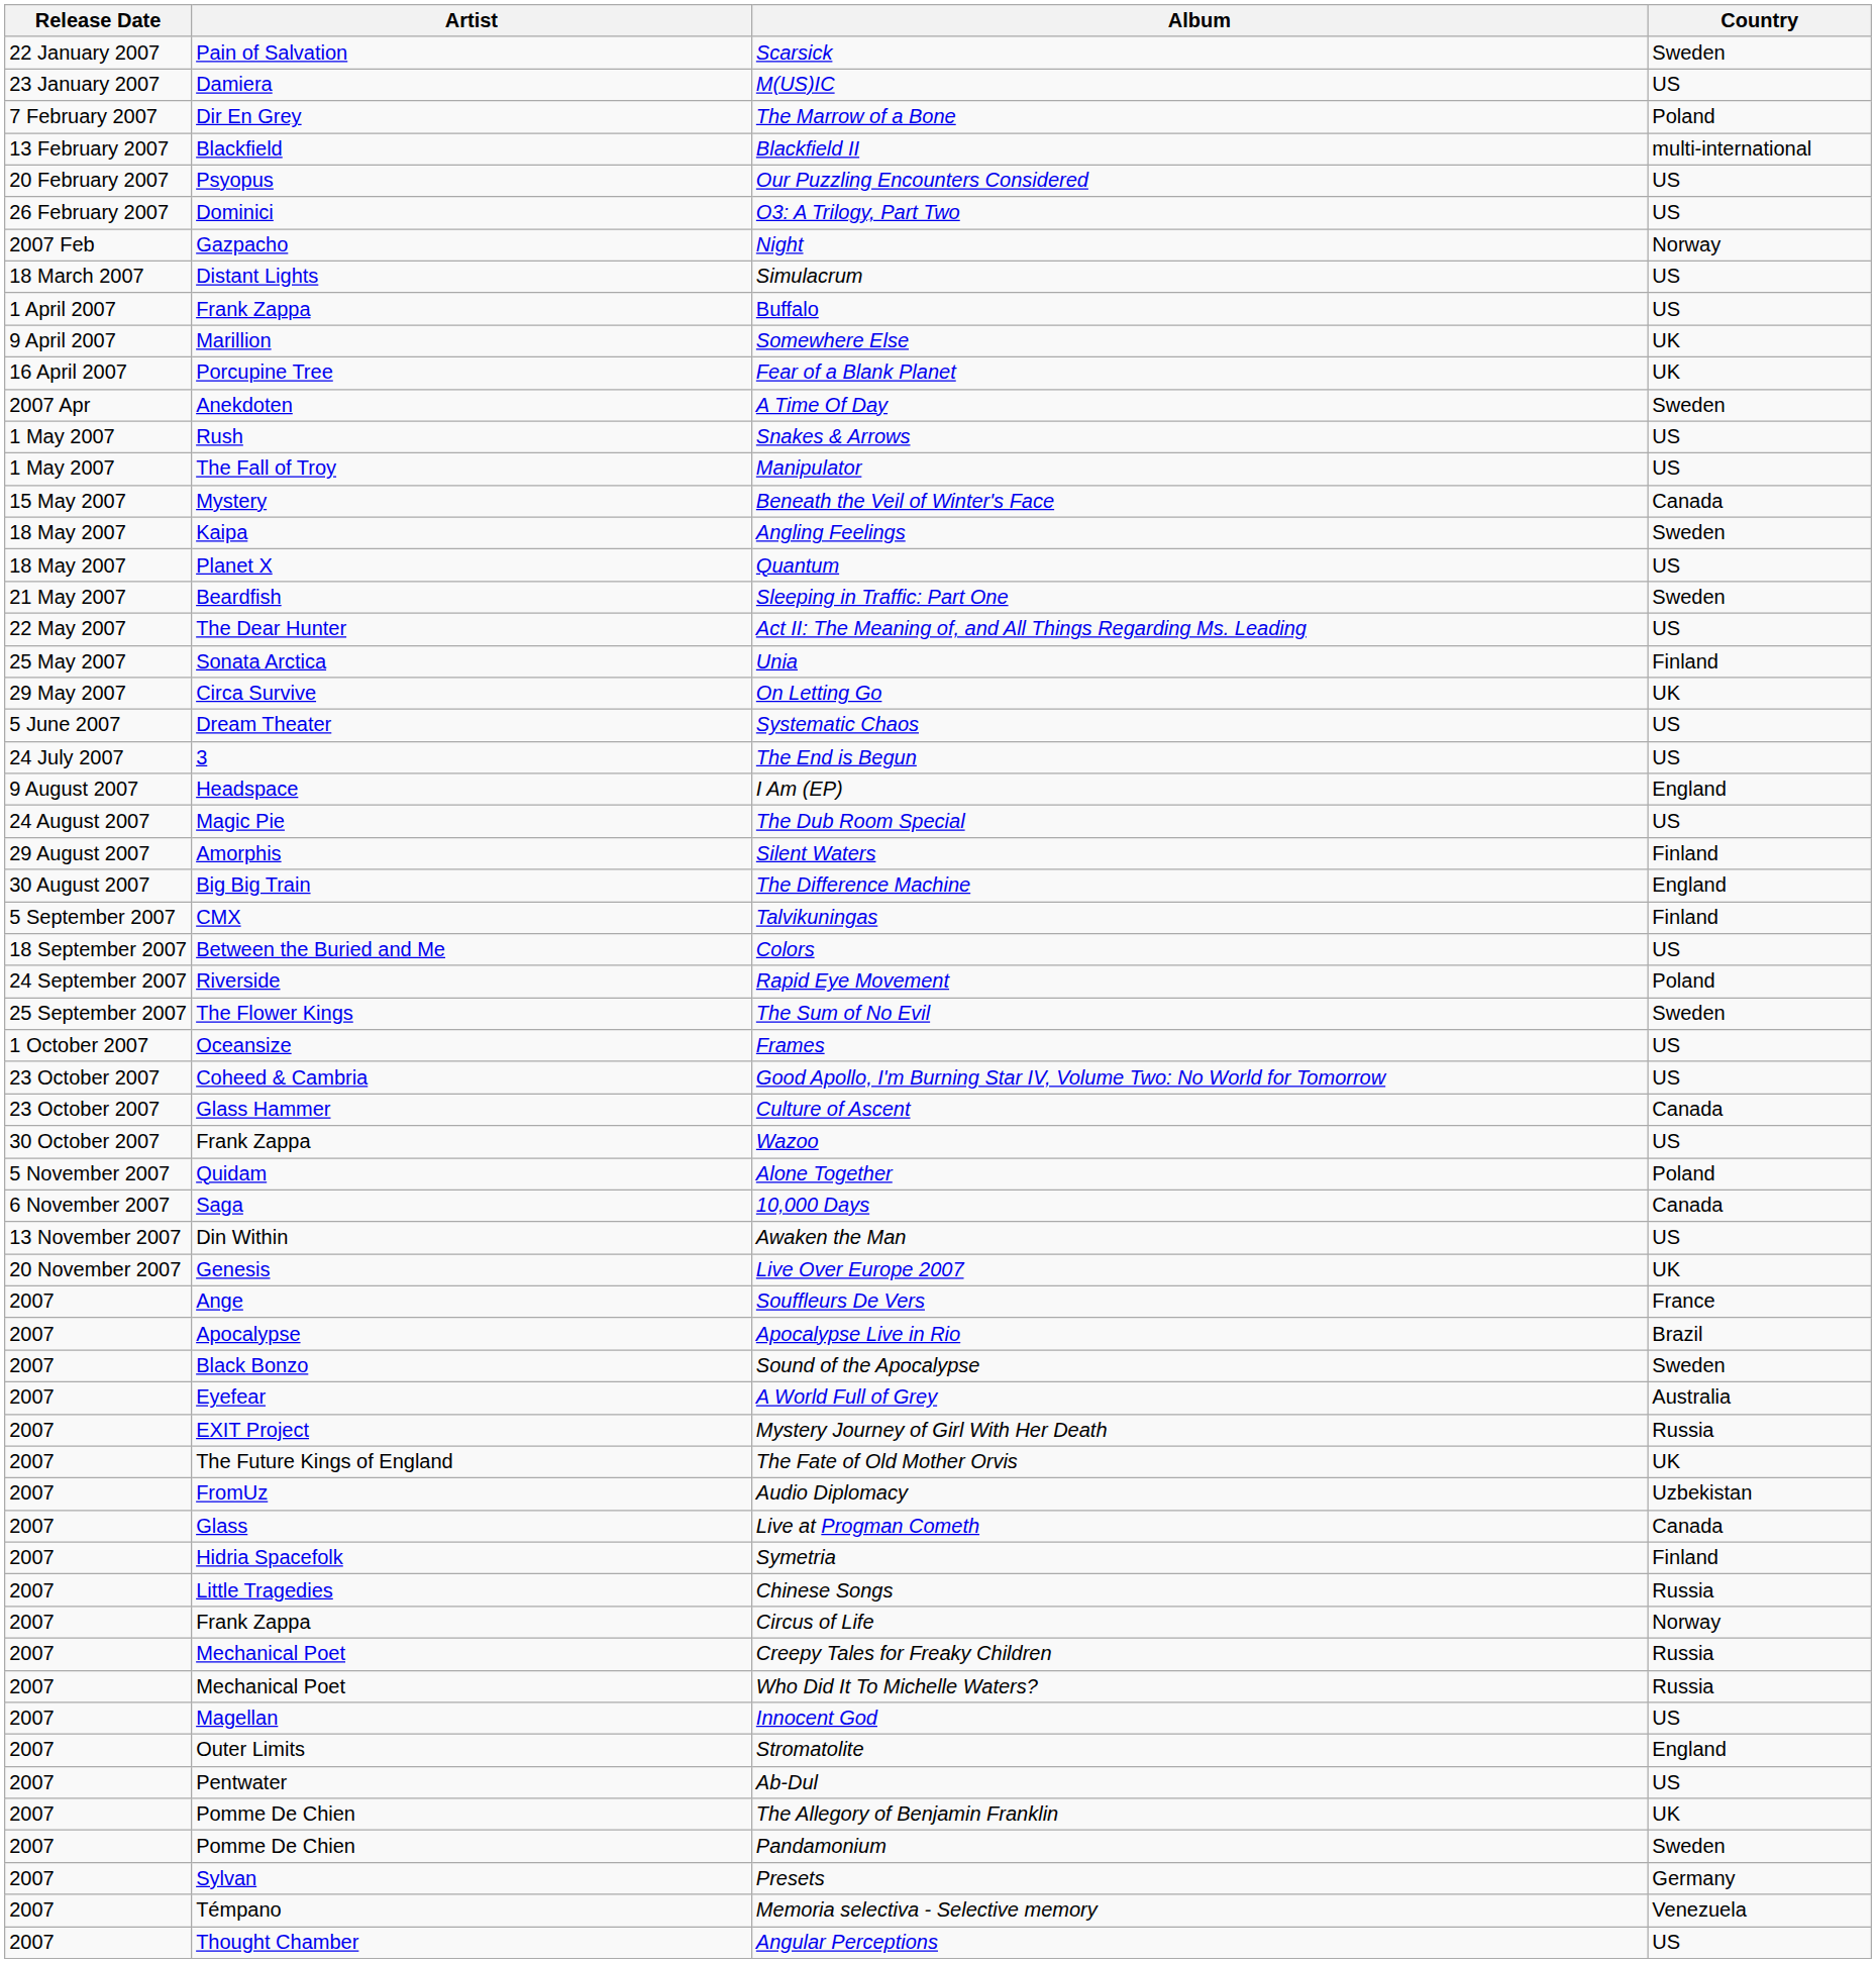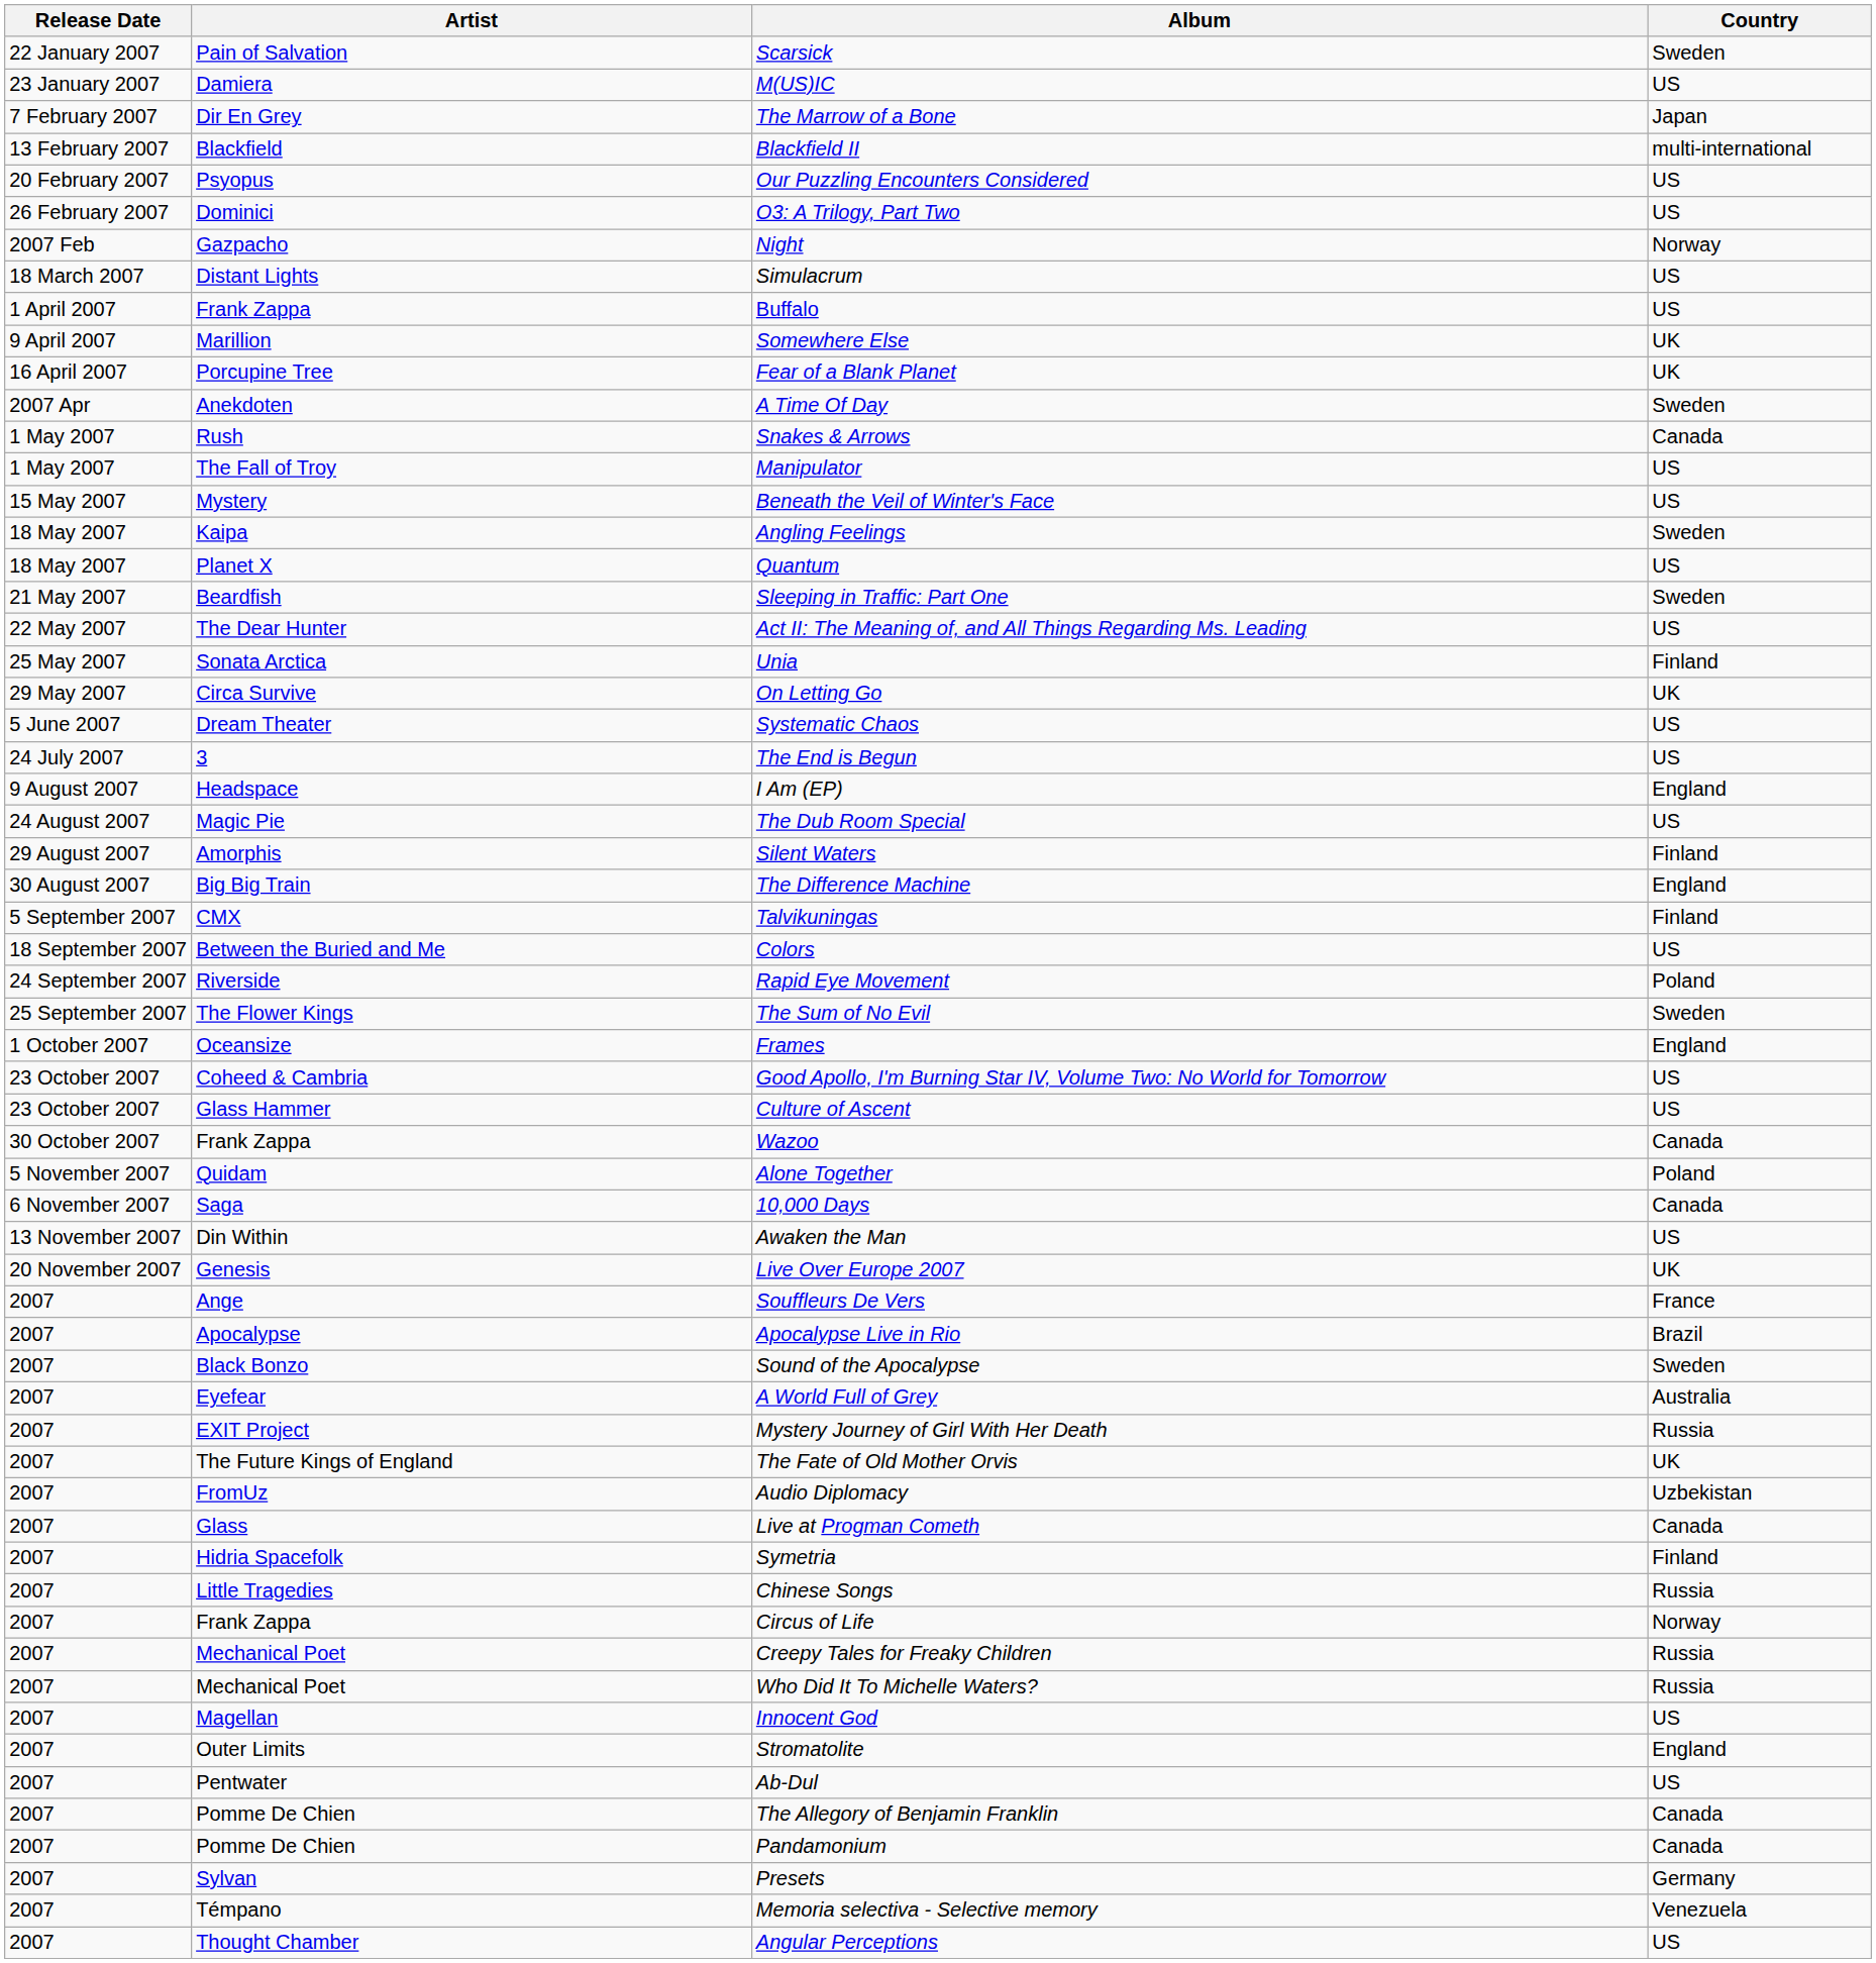 <table class="wikitable">
 <tr>
 <th align=center width="10%">Release Date</th>
 <th align=center width="30%">Artist</th>
 <th align=center width="48%">Album</th>
 <th align=center width="12%">Country</th>
 </tr>
 <tr>
 <td>22 January 2007</td>
 <td><a href='#'>Pain of Salvation</a></td>
 <td><em><a href='#'>Scarsick</a></em></td>
 <td>Sweden</td>
 </tr>
 <tr>
 <td>23 January 2007</td>
 <td><a href='#'>Damiera</a></td>
 <td><em><a href='#'>M(US)IC</a></em></td>
 <td>US</td>
 </tr>
 <tr>
 <td>7 February 2007</td>
 <td><a href='#'>Dir En Grey</a></td>
 <td><em><a href='#'>The Marrow of a Bone</a></em></td>
-<td>Poland</td>
+<td>Japan</td>
 </tr>
 <tr>
 <td>13 February 2007</td>
 <td><a href='#'>Blackfield</a></td>
 <td><em><a href='#'>Blackfield II</a></em></td>
 <td>multi-international</td>
 </tr>
 <tr>
 <td>20 February 2007</td>
 <td><a href='#'>Psyopus</a></td>
 <td><em><a href='#'>Our Puzzling Encounters Considered</a></em></td>
 <td>US</td>
 </tr>
 <tr>
 <td>26 February 2007</td>
 <td><a href='#'>Dominici</a></td>
 <td><em><a href='#'>O3: A Trilogy, Part Two</a></em></td>
 <td>US</td>
 </tr>
 <tr>
 <td>2007 Feb</td>
 <td><a href='#'>Gazpacho</a></td>
 <td><em><a href='#'>Night</a></em></td>
 <td>Norway</td>
 </tr>
 <tr>
 <td>18 March 2007</td>
 <td><a href='#'>Distant Lights</a></td>
 <td><em>Simulacrum</em></td>
 <td>US</td>
 </tr>
 <tr>
 <td>1 April 2007</td>
 <td><a href='#'>Frank Zappa</a></td>
 <td><a href='#'>Buffalo</a></td>
 <td>US</td>
 </tr>
 <tr>
 <td>9 April 2007</td>
 <td><a href='#'>Marillion</a></td>
 <td><em><a href='#'>Somewhere Else</a></em></td>
 <td>UK</td>
 </tr>
 <tr>
 <td>16 April 2007</td>
 <td><a href='#'>Porcupine Tree</a></td>
 <td><em><a href='#'>Fear of a Blank Planet</a></em></td>
 <td>UK</td>
 </tr>
 <tr>
 <td>2007 Apr</td>
 <td><a href='#'>Anekdoten</a></td>
 <td><em><a href='#'>A Time Of Day</a></em></td>
 <td>Sweden</td>
 </tr>
 <tr>
 <td>1 May 2007</td>
 <td><a href='#'>Rush</a></td>
 <td><em><a href='#'>Snakes & Arrows</a></em></td>
-<td>US</td>
+<td>Canada</td>
 </tr>
 <tr>
 <td>1 May 2007</td>
 <td><a href='#'>The Fall of Troy</a></td>
 <td><em><a href='#'>Manipulator</a></em></td>
 <td>US</td>
 </tr>
 <tr>
 <td>15 May 2007</td>
 <td><a href='#'>Mystery</a></td>
 <td><em><a href='#'>Beneath the Veil of Winter's Face</a></em></td>
-<td>Canada</td>
+<td>US</td>
 </tr>
 <tr>
 <td>18 May 2007</td>
 <td><a href='#'>Kaipa</a></td>
 <td><em><a href='#'>Angling Feelings</a></em></td>
 <td>Sweden</td>
 </tr>
 <tr>
 <td>18 May 2007</td>
 <td><a href='#'>Planet X</a></td>
 <td><em><a href='#'>Quantum</a></em></td>
 <td>US</td>
 </tr>
 <tr>
 <td>21 May 2007</td>
 <td><a href='#'>Beardfish</a></td>
 <td><em><a href='#'>Sleeping in Traffic: Part One</a></em></td>
 <td>Sweden</td>
 </tr>
 <tr>
 <td>22 May 2007</td>
 <td><a href='#'>The Dear Hunter</a></td>
 <td><em><a href='#'>Act II: The Meaning of, and All Things Regarding Ms. Leading</a></em></td>
 <td>US</td>
 </tr>
 <tr>
 <td>25 May 2007</td>
 <td><a href='#'>Sonata Arctica</a></td>
 <td><em><a href='#'>Unia</a></em></td>
 <td>Finland</td>
 </tr>
 <tr>
 <td>29 May 2007</td>
 <td><a href='#'>Circa Survive</a></td>
 <td><em><a href='#'>On Letting Go</a></em></td>
 <td>UK</td>
 </tr>
 <tr>
 <td>5 June 2007</td>
 <td><a href='#'>Dream Theater</a></td>
 <td><em><a href='#'>Systematic Chaos</a></em></td>
 <td>US</td>
 </tr>
 <tr>
 <td>24 July 2007</td>
 <td><a href='#'>3</a></td>
 <td><em><a href='#'>The End is Begun</a></em></td>
 <td>US</td>
 </tr>
 <tr>
 <td>9 August 2007</td>
 <td><a href='#'>Headspace</a></td>
 <td><em>I Am (EP)</em></td>
 <td>England</td>
 </tr>
 <tr>
 <td>24 August 2007</td>
 <td><a href='#'>Magic Pie</a></td>
 <td><em><a href='#'>The Dub Room Special</a></em></td>
 <td>US</td>
 </tr>
 <tr>
 <td>29 August 2007</td>
 <td><a href='#'>Amorphis</a></td>
 <td><em><a href='#'>Silent Waters</a></em></td>
 <td>Finland</td>
 </tr>
 <tr>
 <td>30 August 2007</td>
 <td><a href='#'>Big Big Train</a></td>
 <td><em><a href='#'>The Difference Machine</a></em></td>
 <td>England</td>
 </tr>
 <tr>
 <td>5 September 2007</td>
 <td><a href='#'>CMX</a></td>
 <td><em><a href='#'>Talvikuningas</a></em></td>
 <td>Finland</td>
 </tr>
 <tr>
 <td>18 September 2007</td>
 <td><a href='#'>Between the Buried and Me</a></td>
 <td><em><a href='#'>Colors</a></em></td>
 <td>US</td>
 </tr>
 <tr>
 <td>24 September 2007</td>
 <td><a href='#'>Riverside</a></td>
 <td><em><a href='#'>Rapid Eye Movement</a></em></td>
 <td>Poland</td>
 </tr>
 <tr>
 <td>25 September 2007</td>
 <td><a href='#'>The Flower Kings</a></td>
 <td><em><a href='#'>The Sum of No Evil</a></em></td>
 <td>Sweden</td>
 </tr>
 <tr>
 <td>1 October 2007</td>
 <td><a href='#'>Oceansize</a></td>
 <td><em><a href='#'>Frames</a></em></td>
-<td>US</td>
+<td>England</td>
 </tr>
 <tr>
 <td>23 October 2007</td>
 <td><a href='#'>Coheed & Cambria</a></td>
 <td><em><a href='#'>Good Apollo, I'm Burning Star IV, Volume Two: No World for Tomorrow</a></em></td>
 <td>US</td>
 </tr>
 <tr>
 <td>23 October 2007</td>
 <td><a href='#'>Glass Hammer</a></td>
 <td><em><a href='#'>Culture of Ascent</a></em></td>
-<td>Canada</td>
+<td>US</td>
 </tr>
 <tr>
 <td>30 October 2007</td>
 <td>Frank Zappa</td>
 <td><em><a href='#'>Wazoo</a></em></td>
-<td>US</td>
+<td>Canada</td>
 </tr>
 <tr>
 <td>5 November 2007</td>
 <td><a href='#'>Quidam</a></td>
 <td><em><a href='#'>Alone Together</a></em></td>
 <td>Poland</td>
 </tr>
 <tr>
 <td>6 November 2007</td>
 <td><a href='#'>Saga</a></td>
 <td><em><a href='#'>10,000 Days</a></em></td>
 <td>Canada</td>
 </tr>
 <tr>
 <td>13 November 2007</td>
 <td>Din Within</td>
 <td><em>Awaken the Man</em></td>
 <td>US</td>
 </tr>
 <tr>
 <td>20 November 2007</td>
 <td><a href='#'>Genesis</a></td>
 <td><em><a href='#'>Live Over Europe 2007</a></em></td>
 <td>UK</td>
 </tr>
 <tr>
 <td>2007</td>
 <td><a href='#'>Ange</a></td>
 <td><em><a href='#'>Souffleurs De Vers</a></em></td>
 <td>France</td>
 </tr>
 <tr>
 <td>2007</td>
 <td><a href='#'>Apocalypse</a></td>
 <td><em><a href='#'>Apocalypse Live in Rio</a></em></td>
 <td>Brazil</td>
 </tr>
 <tr>
 <td>2007</td>
 <td><a href='#'>Black Bonzo</a></td>
 <td><em>Sound of the Apocalypse</em></td>
 <td>Sweden</td>
 </tr>
 <tr>
 <td>2007</td>
 <td><a href='#'>Eyefear</a></td>
 <td><em><a href='#'>A World Full of Grey</a></em></td>
 <td>Australia</td>
 </tr>
 <tr>
 <td>2007</td>
 <td><a href='#'>EXIT Project</a></td>
 <td><em>Mystery Journey of Girl With Her Death</em></td>
 <td>Russia</td>
 </tr>
 <tr>
 <td>2007</td>
 <td>The Future Kings of England</td>
 <td><em>The Fate of Old Mother Orvis</em></td>
 <td>UK</td>
 </tr>
 <tr>
 <td>2007</td>
 <td><a href='#'>FromUz</a></td>
 <td><em>Audio Diplomacy</em></td>
 <td>Uzbekistan</td>
 </tr>
 <tr>
 <td>2007</td>
 <td><a href='#'>Glass</a></td>
 <td><em>Live at <a href='#'>Progman Cometh</a></em></td>
 <td>Canada</td>
 </tr>
 <tr>
 <td>2007</td>
 <td><a href='#'>Hidria Spacefolk</a></td>
 <td><em>Symetria</em></td>
 <td>Finland</td>
 </tr>
 <tr>
 <td>2007</td>
 <td><a href='#'>Little Tragedies</a></td>
 <td><em>Chinese Songs</em></td>
 <td>Russia</td>
 </tr>
 <tr>
 <td>2007</td>
 <td>Frank Zappa</td>
 <td><em>Circus of Life</em></td>
 <td>Norway</td>
 </tr>
 <tr>
 <td>2007</td>
 <td><a href='#'>Mechanical Poet</a></td>
 <td><em> Creepy Tales for Freaky Children</em></td>
 <td>Russia</td>
 </tr>
 <tr>
 <td>2007</td>
 <td>Mechanical Poet</td>
 <td><em>Who Did It To Michelle Waters?</em></td>
 <td>Russia</td>
 </tr>
 <tr>
 <td>2007</td>
 <td><a href='#'>Magellan</a></td>
 <td><em><a href='#'>Innocent God</a></em></td>
 <td>US</td>
 </tr>
 <tr>
 <td>2007</td>
 <td>Outer Limits</td>
 <td><em>Stromatolite</em></td>
 <td>England</td>
 </tr>
 <tr>
 <td>2007</td>
 <td>Pentwater</td>
 <td><em>Ab-Dul</em></td>
 <td>US</td>
 </tr>
 <tr>
 <td>2007</td>
 <td>Pomme De Chien</td>
 <td><em>The Allegory of Benjamin Franklin</em></td>
-<td>UK</td>
+<td>Canada</td>
 </tr>
 <tr>
 <td>2007</td>
 <td>Pomme De Chien</td>
 <td><em>Pandamonium</em></td>
-<td>Sweden</td>
+<td>Canada</td>
 </tr>
 <tr>
 <td>2007</td>
 <td><a href='#'>Sylvan</a></td>
 <td><em>Presets</em></td>
 <td>Germany</td>
 </tr>
 <tr>
 <td>2007</td>
 <td>Témpano</td>
 <td><em>Memoria selectiva - Selective memory</em></td>
 <td>Venezuela</td>
 </tr>
 <tr>
 <td>2007</td>
 <td><a href='#'>Thought Chamber</a></td>
 <td><em><a href='#'>Angular Perceptions</a></em></td>
 <td>US</td>
 </tr>
 <tr>
 </tr>
 </table>
